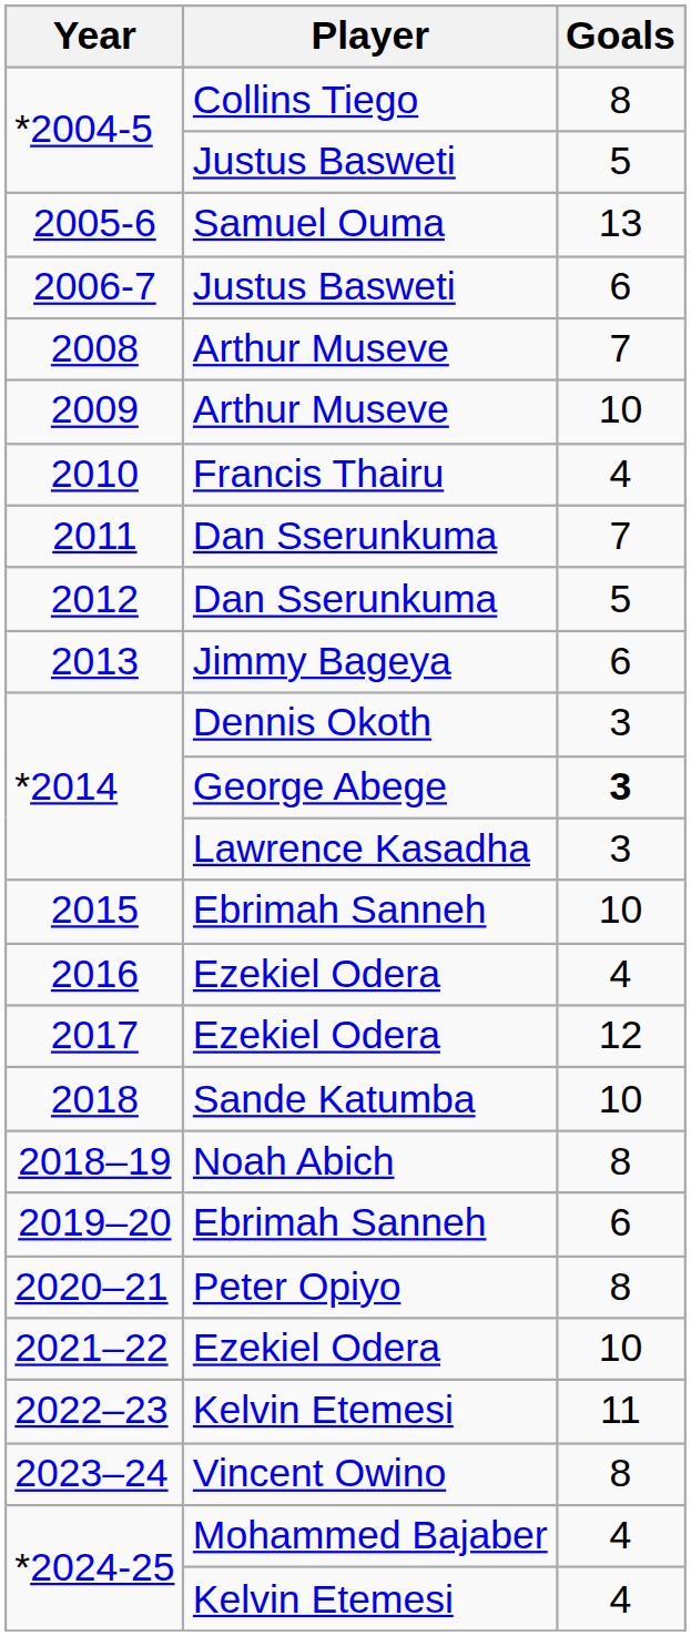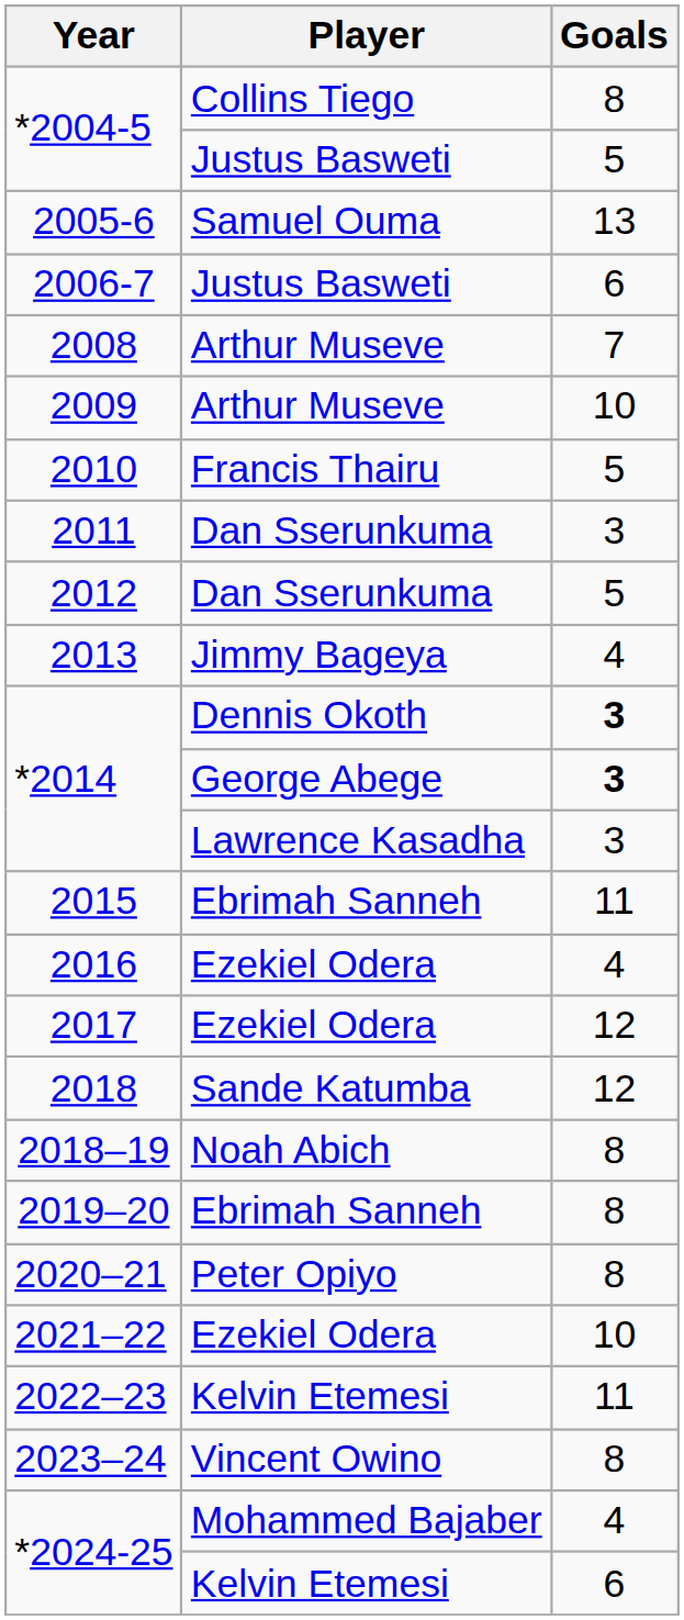 <table class="wikitable" style="text-align: left;">
 <tr>
 <th>Year</th>
 <th>Player</th>
 <th>Goals</th>
 </tr>
 <tr>
 <td rowspan=2>*<a href='#'>2004-5</a></td>
 <td> <a href='#'>Collins Tiego</a></td>
 <td align="center">8</td>
 </tr>
 <tr>
 <td> <a href='#'>Justus Basweti</a></td>
 <td align="center">5</td>
 </tr>
 <tr>
 <td align="center"><a href='#'>2005-6</a></td>
 <td> <a href='#'>Samuel Ouma</a></td>
 <td align="center">13</td>
 </tr>
 <tr>
 <td align="center"><a href='#'>2006-7</a></td>
 <td> <a href='#'>Justus Basweti</a></td>
 <td align="center">6</td>
 </tr>
 <tr>
 <td align="center"><a href='#'>2008</a></td>
 <td> <a href='#'>Arthur Museve</a></td>
 <td align="center">7</td>
 </tr>
 <tr>
 <td align="center"><a href='#'>2009</a></td>
 <td> <a href='#'>Arthur Museve</a></td>
 <td align="center">10</td>
 </tr>
 <tr>
 <td align="center"><a href='#'>2010</a></td>
 <td> <a href='#'>Francis Thairu</a></td>
-<td align="center">4</td>
+<td align="center">5</td>
 </tr>
 <tr>
 <td align="center"><a href='#'>2011</a></td>
 <td> <a href='#'>Dan Sserunkuma</a></td>
-<td align="center">7</td>
+<td align="center">3</td>
 </tr>
 <tr>
 <td align="center"><a href='#'>2012</a></td>
 <td> <a href='#'>Dan Sserunkuma</a></td>
 <td align="center">5</td>
 </tr>
 <tr>
 <td align="center"><a href='#'>2013</a></td>
 <td> <a href='#'>Jimmy Bageya</a></td>
-<td align="center">6</td>
+<td align="center">4</td>
 </tr>
 <tr>
 <td rowspan=3>*<a href='#'>2014</a></td>
 <td> <a href='#'>Dennis Okoth</a></td>
-<td align="center">3</td>
+<td align="center"><strong>3</strong></td>
 </tr>
 <tr>
 <td> <a href='#'>George Abege</a></td>
 <td align="center"><strong>3</strong></td>
 </tr>
 <tr>
 <td> <a href='#'>Lawrence Kasadha</a></td>
 <td align="center">3</td>
 </tr>
 <tr>
 <td align="center"><a href='#'>2015</a></td>
 <td> <a href='#'>Ebrimah Sanneh</a></td>
-<td align="center">10</td>
+<td align="center">11</td>
 </tr>
 <tr>
 <td align="center"><a href='#'>2016</a></td>
 <td> <a href='#'>Ezekiel Odera</a></td>
 <td align="center">4</td>
 </tr>
 <tr>
 <td align="center"><a href='#'>2017</a></td>
 <td> <a href='#'>Ezekiel Odera</a></td>
 <td align="center">12</td>
 </tr>
 <tr>
 <td align="center"><a href='#'>2018</a></td>
 <td> <a href='#'>Sande Katumba</a></td>
-<td align="center">10</td>
+<td align="center">12</td>
 </tr>
 <tr>
 <td align="center"><a href='#'>2018–19</a></td>
 <td> <a href='#'>Noah Abich</a></td>
 <td align="center">8</td>
 </tr>
 <tr>
 <td align="center"><a href='#'>2019–20</a></td>
 <td> <a href='#'>Ebrimah Sanneh</a></td>
-<td align="center">6</td>
+<td align="center">8</td>
 </tr>
 <tr>
 <td><a href='#'>2020–21</a></td>
 <td> <a href='#'>Peter Opiyo</a></td>
 <td align="center">8</td>
 </tr>
 <tr>
 <td><a href='#'>2021–22</a></td>
 <td> <a href='#'>Ezekiel Odera</a></td>
 <td align="center">10</td>
 </tr>
 <tr>
 <td><a href='#'>2022–23</a></td>
 <td> <a href='#'>Kelvin Etemesi</a></td>
 <td align="center">11</td>
 </tr>
 <tr>
 <td><a href='#'>2023–24</a></td>
 <td> <a href='#'>Vincent Owino</a></td>
 <td align="center">8</td>
 </tr>
 <tr>
 <td rowspan=2>*<a href='#'>2024-25</a></td>
 <td> <a href='#'>Mohammed Bajaber</a></td>
 <td align="center">4</td>
 </tr>
 <tr>
 <td> <a href='#'>Kelvin Etemesi</a></td>
-<td align="center">4</td>
+<td align="center">6</td>
 </tr>
 </table>
